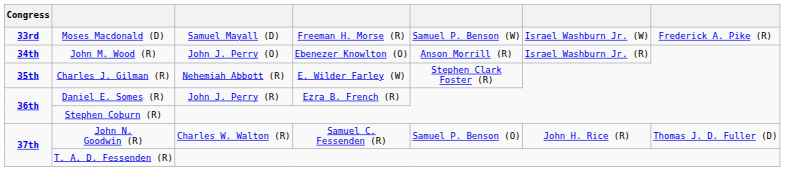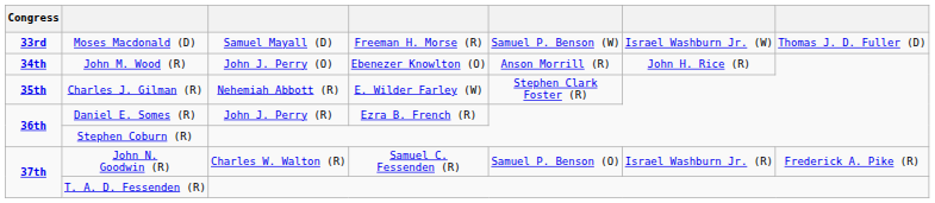 <table class=wikitable style="text-align:center">
 <tr style="height:2.5em">
 <th>Congress</th>
 <th></th>
 <th></th>
 <th></th>
 <th></th>
 <th></th>
 <th></th>
 </tr>
 <tr style="height:2em">
 <td><strong><a href='#'>33rd</a></strong><br></td>
 <td><a href='#'>Moses Macdonald</a> (D)</td>
 <td><a href='#'>Samuel Mayall</a> (D)</td>
 <td><a href='#'>Freeman H. Morse</a> (R)</td>
 <td><a href='#'>Samuel P. Benson</a> (W)</td>
 <td><a href='#'>Israel Washburn Jr.</a> (W)</td>
-<td><a href='#'>Frederick A. Pike</a> (R)</td>
+<td><a href='#'>Thomas J. D. Fuller</a> (D)</td>
 </tr>
 <tr style="height:2em">
 <td><strong><a href='#'>34th</a></strong><br></td>
 <td><a href='#'>John M. Wood</a> (R)</td>
 <td><a href='#'>John J. Perry</a> (O)</td>
 <td><a href='#'>Ebenezer Knowlton</a> (O)</td>
 <td><a href='#'>Anson Morrill</a> (R)</td>
-<td><a href='#'>Israel Washburn Jr.</a> (R)</td>
+<td><a href='#'>John H. Rice</a> (R)</td>
 </tr>
 <tr style="height:2em">
 <td><strong><a href='#'>35th</a></strong><br></td>
 <td><a href='#'>Charles J. Gilman</a> (R)</td>
 <td><a href='#'>Nehemiah Abbott</a> (R)</td>
 <td><a href='#'>E. Wilder Farley</a> (W)</td>
 <td><a href='#'>Stephen Clark<br>Foster</a> (R)</td>
 </tr>
 <tr style="height:2em">
 <td rowspan=2><strong><a href='#'>36th</a></strong><br></td>
 <td><a href='#'>Daniel E. Somes</a> (R)</td>
 <td><a href='#'>John J. Perry</a> (R)</td>
 <td><a href='#'>Ezra B. French</a> (R)</td>
 </tr>
 <tr style="height:2em">
 <td><a href='#'>Stephen Coburn</a> (R)</td>
 </tr>
 <tr style="height:2em">
 <td rowspan=2><strong><a href='#'>37th</a></strong><br></td>
 <td><a href='#'>John N.<br>Goodwin</a> (R)</td>
 <td><a href='#'>Charles W. Walton</a> (R)</td>
 <td><a href='#'>Samuel C.<br>Fessenden</a> (R)</td>
 <td><a href='#'>Samuel P. Benson</a> (O)</td>
-<td><a href='#'>John H. Rice</a> (R)</td>
-<td><a href='#'>Thomas J. D. Fuller</a> (D)</td>
+<td><a href='#'>Israel Washburn Jr.</a> (R)</td>
+<td><a href='#'>Frederick A. Pike</a> (R)</td>
 </tr>
 <tr style="height:2em">
 <td><a href='#'>T. A. D. Fessenden</a> (R)</td>
 </tr>
 </table>
